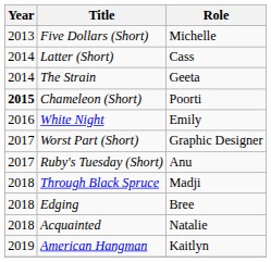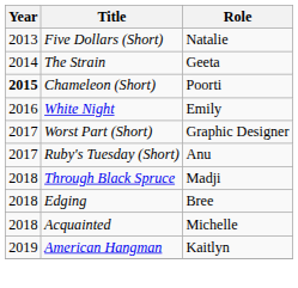 <table class="wikitable sortable">
 <tr>
 <th>Year</th>
 <th>Title</th>
 <th>Role</th>
 </tr>
 <tr>
 <td>2013</td>
 <td><em>Five Dollars (Short)</em></td>
-<td>Michelle</td>
-</tr>
-<tr>
-<td>2014</td>
-<td><em>Latter (Short)</em></td>
-<td>Cass</td>
+<td>Natalie</td>
 </tr>
 <tr>
 <td>2014</td>
 <td><em>The Strain</em></td>
 <td>Geeta</td>
 </tr>
 <tr>
 <td><strong>2015</strong></td>
 <td><em>Chameleon (Short)</em></td>
 <td>Poorti</td>
 </tr>
 <tr>
 <td>2016</td>
 <td><em><a href='#'>White Night</a></em></td>
 <td>Emily</td>
 </tr>
 <tr>
 <td>2017</td>
 <td><em>Worst Part (Short)</em> </td>
 <td>Graphic Designer</td>
 </tr>
 <tr>
 <td>2017</td>
 <td><em>Ruby's Tuesday (Short)</em></td>
 <td>Anu</td>
 </tr>
 <tr>
 <td>2018</td>
 <td><em><a href='#'>Through Black Spruce</a></em></td>
 <td>Madji</td>
 </tr>
 <tr>
 <td>2018</td>
 <td><em>Edging</em></td>
 <td>Bree</td>
 </tr>
 <tr>
 <td>2018</td>
 <td><em>Acquainted</em></td>
-<td>Natalie</td>
+<td>Michelle</td>
 </tr>
 <tr>
 <td>2019</td>
 <td><em><a href='#'>American Hangman</a></em></td>
 <td>Kaitlyn</td>
 </tr>
 <tr>
 </tr>
 </table>
